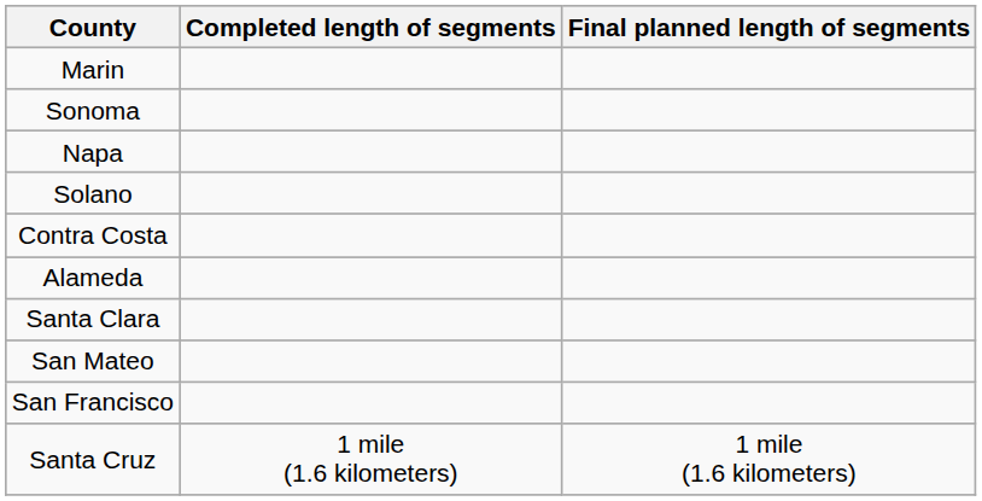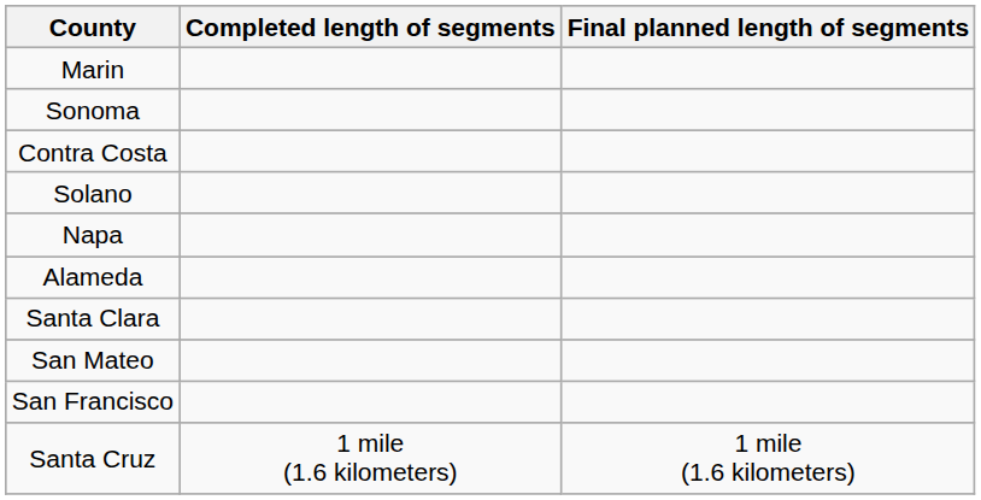 <table class="wikitable sortable" style="text-align:center;font-size: 80%;">
 <tr>
 <th>County</th>
 <th>Completed length of segments</th>
 <th>Final planned length of segments</th>
 </tr>
 <tr>
 <td>Marin</td>
 <td></td>
 <td></td>
 </tr>
 <tr>
 <td>Sonoma</td>
 <td></td>
 <td></td>
 </tr>
 <tr>
-<td>Napa</td>
+<td>Contra Costa</td>
 <td></td>
 <td></td>
 </tr>
 <tr>
 <td>Solano</td>
 <td></td>
 <td></td>
 </tr>
 <tr>
-<td>Contra Costa</td>
+<td>Napa</td>
 <td></td>
 <td></td>
 </tr>
 <tr>
 <td>Alameda</td>
 <td></td>
 <td></td>
 </tr>
 <tr>
 <td>Santa Clara</td>
 <td></td>
 <td></td>
 </tr>
 <tr>
 <td>San Mateo</td>
 <td></td>
 <td></td>
 </tr>
 <tr>
 <td>San Francisco</td>
 <td></td>
 <td></td>
 </tr>
 <tr>
 <td>Santa Cruz</td>
 <td>1 mile<br>(1.6 kilometers)</td>
 <td>1 mile<br>(1.6 kilometers)</td>
 </tr>
 </table>
